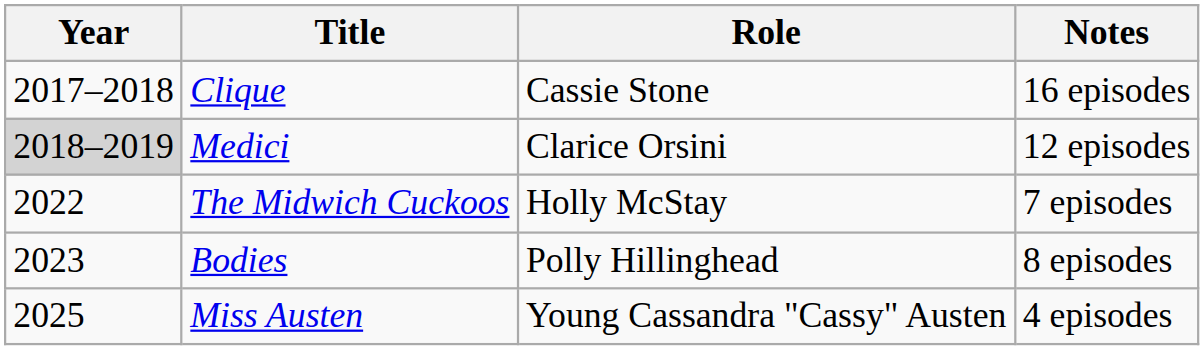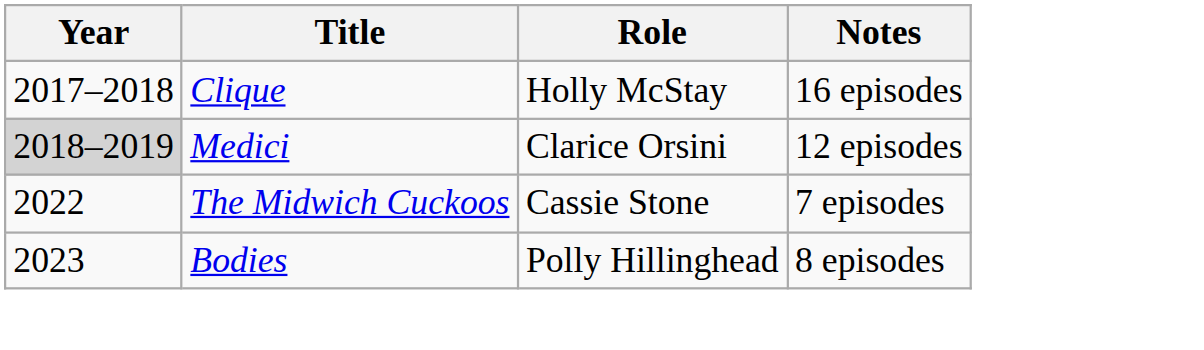 <table class="wikitable">
 <tr>
 <th>Year</th>
 <th>Title</th>
 <th>Role</th>
 <th>Notes</th>
 </tr>
 <tr>
 <td>2017–2018</td>
 <td><em><a href='#'>Clique</a></em></td>
-<td>Cassie Stone</td>
+<td>Holly McStay</td>
 <td>16 episodes</td>
 </tr>
 <tr>
 <td style="background: lightgrey;">2018–2019</td>
 <td><em><a href='#'>Medici</a></em></td>
 <td>Clarice Orsini</td>
 <td>12 episodes</td>
 </tr>
 <tr>
 <td>2022</td>
 <td><em><a href='#'>The Midwich Cuckoos</a></em></td>
-<td>Holly McStay</td>
+<td>Cassie Stone</td>
 <td>7 episodes</td>
 </tr>
 <tr>
 <td>2023</td>
 <td><em><a href='#'>Bodies</a></em></td>
 <td>Polly Hillinghead</td>
 <td>8 episodes</td>
 </tr>
-<tr>
-<td>2025</td>
-<td><em><a href='#'>Miss Austen</a></em></td>
-<td>Young Cassandra "Cassy" Austen</td>
-<td>4 episodes</td>
-</tr>
 </table>
